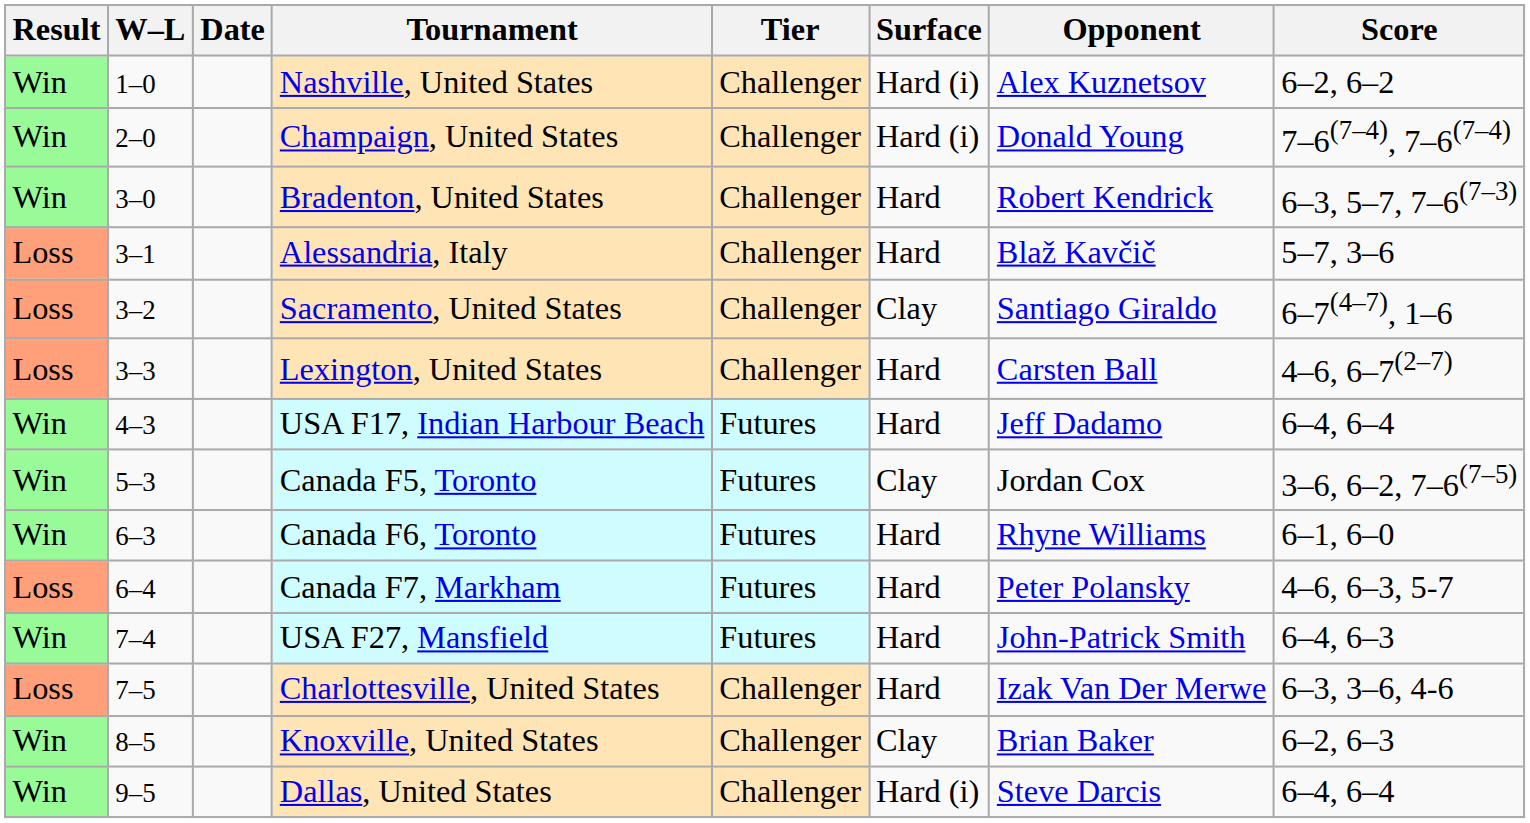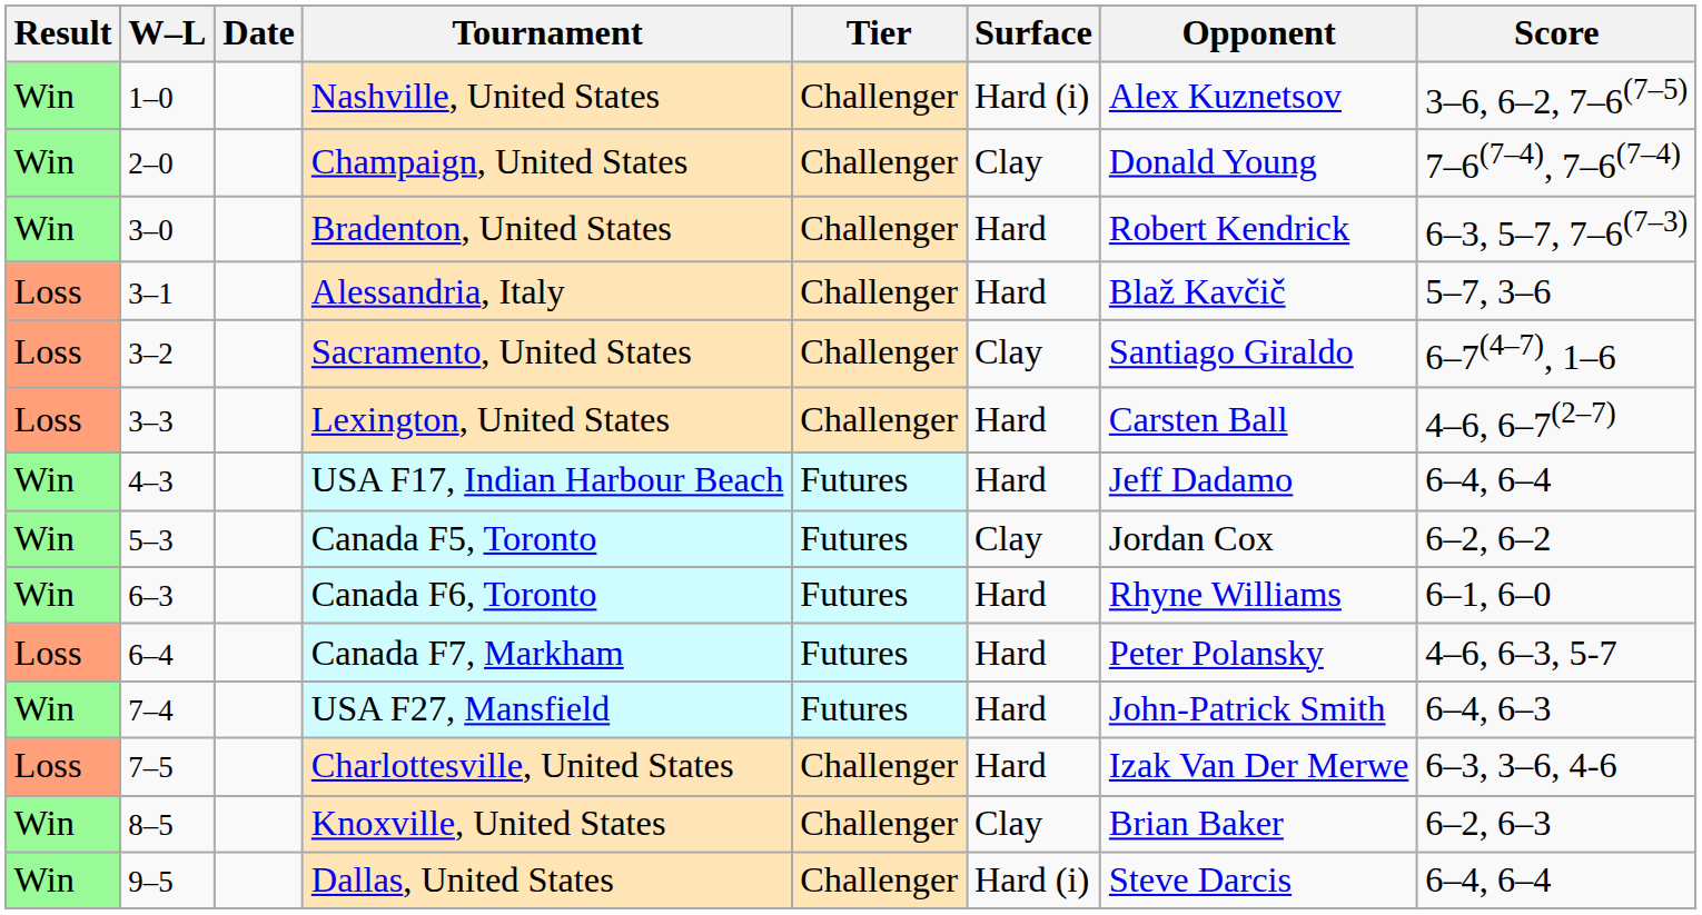 <table class="sortable wikitable">
 <tr>
 <th>Result</th>
 <th class="unsortable">W–L</th>
 <th>Date</th>
 <th>Tournament</th>
 <th>Tier</th>
 <th>Surface</th>
 <th>Opponent</th>
 <th class="unsortable">Score</th>
 </tr>
 <tr>
 <td style="background:#98fb98;">Win</td>
 <td><small>1–0</small></td>
 <td></td>
 <td style="background:moccasin;"><a href='#'>Nashville</a>, United States</td>
 <td style="background:moccasin;">Challenger</td>
 <td>Hard (i)</td>
 <td> <a href='#'>Alex Kuznetsov</a></td>
-<td>6–2, 6–2</td>
+<td>3–6, 6–2, 7–6<sup>(7–5)</sup></td>
 </tr>
 <tr>
 <td style="background:#98fb98;">Win</td>
 <td><small>2–0</small></td>
 <td></td>
 <td style="background:moccasin;"><a href='#'>Champaign</a>, United States</td>
 <td style="background:moccasin;">Challenger</td>
-<td>Hard (i)</td>
+<td>Clay</td>
 <td> <a href='#'>Donald Young</a></td>
 <td>7–6<sup>(7–4)</sup>, 7–6<sup>(7–4)</sup></td>
 </tr>
 <tr>
 <td style="background:#98fb98;">Win</td>
 <td><small>3–0</small></td>
 <td></td>
 <td style="background:moccasin;"><a href='#'>Bradenton</a>, United States</td>
 <td style="background:moccasin;">Challenger</td>
 <td>Hard</td>
 <td> <a href='#'>Robert Kendrick</a></td>
 <td>6–3, 5–7, 7–6<sup>(7–3)</sup></td>
 </tr>
 <tr>
 <td style="background:#ffa07a;">Loss</td>
 <td><small>3–1</small></td>
 <td><a href='#'></a></td>
 <td style="background:moccasin;"><a href='#'>Alessandria</a>, Italy</td>
 <td style="background:moccasin;">Challenger</td>
 <td>Hard</td>
 <td> <a href='#'>Blaž Kavčič</a></td>
 <td>5–7, 3–6</td>
 </tr>
 <tr>
 <td style="background:#ffa07a;">Loss</td>
 <td><small>3–2</small></td>
 <td><a href='#'></a></td>
 <td style="background:moccasin;"><a href='#'>Sacramento</a>, United States</td>
 <td style="background:moccasin;">Challenger</td>
 <td>Clay</td>
 <td> <a href='#'>Santiago Giraldo</a></td>
 <td>6–7<sup>(4–7)</sup>, 1–6</td>
 </tr>
 <tr>
 <td style="background:#ffa07a;">Loss</td>
 <td><small>3–3</small></td>
 <td><a href='#'></a></td>
 <td style="background:moccasin;"><a href='#'>Lexington</a>, United States</td>
 <td style="background:moccasin;">Challenger</td>
 <td>Hard</td>
 <td> <a href='#'>Carsten Ball</a></td>
 <td>4–6, 6–7<sup>(2–7)</sup></td>
 </tr>
 <tr>
 <td style="background:#98fb98;">Win</td>
 <td><small>4–3</small></td>
 <td></td>
 <td style="background:#cffcff;">USA F17, <a href='#'>Indian Harbour Beach</a></td>
 <td style="background:#cffcff;">Futures</td>
 <td>Hard</td>
 <td> <a href='#'>Jeff Dadamo</a></td>
 <td>6–4, 6–4</td>
 </tr>
 <tr>
 <td style="background:#98fb98;">Win</td>
 <td><small>5–3</small></td>
 <td></td>
 <td style="background:#cffcff;">Canada F5, <a href='#'>Toronto</a></td>
 <td style="background:#cffcff;">Futures</td>
 <td>Clay</td>
 <td> Jordan Cox</td>
-<td>3–6, 6–2, 7–6<sup>(7–5)</sup></td>
+<td>6–2, 6–2</td>
 </tr>
 <tr>
 <td style="background:#98fb98;">Win</td>
 <td><small>6–3</small></td>
 <td></td>
 <td style="background:#cffcff;">Canada F6, <a href='#'>Toronto</a></td>
 <td style="background:#cffcff;">Futures</td>
 <td>Hard</td>
 <td> <a href='#'>Rhyne Williams</a></td>
 <td>6–1, 6–0</td>
 </tr>
 <tr>
 <td style="background:#ffa07a;">Loss</td>
 <td><small>6–4</small></td>
 <td></td>
 <td style="background:#cffcff;">Canada F7, <a href='#'>Markham</a></td>
 <td style="background:#cffcff;">Futures</td>
 <td>Hard</td>
 <td> <a href='#'>Peter Polansky</a></td>
 <td>4–6, 6–3, 5-7</td>
 </tr>
 <tr>
 <td style="background:#98fb98;">Win</td>
 <td><small>7–4</small></td>
 <td></td>
 <td style="background:#cffcff;">USA F27, <a href='#'>Mansfield</a></td>
 <td style="background:#cffcff;">Futures</td>
 <td>Hard</td>
 <td> <a href='#'>John-Patrick Smith</a></td>
 <td>6–4, 6–3</td>
 </tr>
 <tr>
 <td style="background:#ffa07a;">Loss</td>
 <td><small>7–5</small></td>
 <td><a href='#'></a></td>
 <td style="background:moccasin;"><a href='#'>Charlottesville</a>, United States</td>
 <td style="background:moccasin;">Challenger</td>
 <td>Hard</td>
 <td> <a href='#'>Izak Van Der Merwe</a></td>
 <td>6–3, 3–6, 4-6</td>
 </tr>
 <tr>
 <td style="background:#98fb98;">Win</td>
 <td><small>8–5</small></td>
 <td><a href='#'></a></td>
 <td style="background:moccasin;"><a href='#'>Knoxville</a>, United States</td>
 <td style="background:moccasin;">Challenger</td>
 <td>Clay</td>
 <td> <a href='#'>Brian Baker</a></td>
 <td>6–2, 6–3</td>
 </tr>
 <tr>
 <td style="background:#98fb98;">Win</td>
 <td><small>9–5</small></td>
 <td><a href='#'></a></td>
 <td style="background:moccasin;"><a href='#'>Dallas</a>, United States</td>
 <td style="background:moccasin;">Challenger</td>
 <td>Hard (i)</td>
 <td> <a href='#'>Steve Darcis</a></td>
 <td>6–4, 6–4</td>
 </tr>
 </table>
